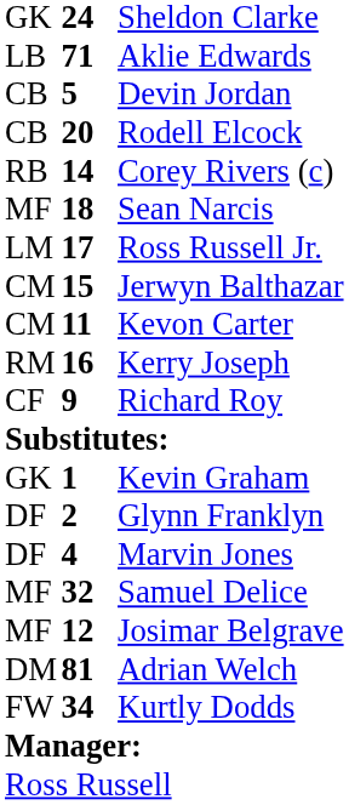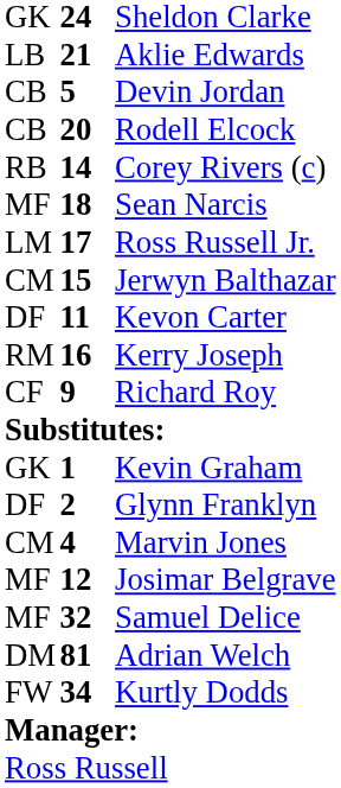 <table style="font-size: 90%" cellspacing="0" cellpadding="0">
 <tr>
 <th width=25></th>
 <th width=25></th>
 </tr>
 <tr>
 <td>GK</td>
 <td><strong>24</strong></td>
 <td> <a href='#'>Sheldon Clarke</a></td>
 </tr>
 <tr>
 <td>LB</td>
-<td><strong>71</strong></td>
+<td><strong>21</strong></td>
 <td> <a href='#'>Aklie Edwards</a></td>
 <td></td>
 <td></td>
 </tr>
 <tr>
 <td>CB</td>
 <td><strong>5</strong></td>
 <td> <a href='#'>Devin Jordan</a></td>
 </tr>
 <tr>
 <td>CB</td>
 <td><strong>20</strong></td>
 <td> <a href='#'>Rodell Elcock</a></td>
 <td></td>
 <td></td>
 </tr>
 <tr>
 <td>RB</td>
 <td><strong>14</strong></td>
 <td> <a href='#'>Corey Rivers</a> (<a href='#'>c</a>)</td>
 </tr>
 <tr>
 <td>MF</td>
 <td><strong>18</strong></td>
 <td> <a href='#'>Sean Narcis</a></td>
 <td></td>
 <td></td>
 </tr>
 <tr>
 <td>LM</td>
 <td><strong>17</strong></td>
 <td> <a href='#'>Ross Russell Jr.</a></td>
 <td></td>
 <td></td>
 </tr>
 <tr>
 <td>CM</td>
 <td><strong>15</strong></td>
 <td> <a href='#'>Jerwyn Balthazar</a></td>
 <td></td>
 <td></td>
 </tr>
 <tr>
-<td>CM</td>
+<td>DF</td>
 <td><strong>11</strong></td>
 <td> <a href='#'>Kevon Carter</a></td>
 </tr>
 <tr>
 <td>RM</td>
 <td><strong>16</strong></td>
 <td> <a href='#'>Kerry Joseph</a></td>
 </tr>
 <tr>
 <td>CF</td>
 <td><strong>9</strong></td>
 <td> <a href='#'>Richard Roy</a></td>
 <td></td>
 <td></td>
 </tr>
 <tr>
 <td colspan=3><strong>Substitutes:</strong></td>
 </tr>
 <tr>
 <td>GK</td>
 <td><strong>1</strong></td>
 <td> <a href='#'>Kevin Graham</a></td>
 </tr>
 <tr>
 <td>DF</td>
 <td><strong>2</strong></td>
 <td> <a href='#'>Glynn Franklyn</a></td>
 <td></td>
 <td></td>
 </tr>
 <tr>
-<td>DF</td>
+<td>CM</td>
 <td><strong>4</strong></td>
 <td> <a href='#'>Marvin Jones</a></td>
 <td></td>
 <td></td>
 </tr>
 <tr>
 <td>MF</td>
-<td><strong>32</strong></td>
-<td> <a href='#'>Samuel Delice</a></td>
+<td><strong>12</strong></td>
+<td> <a href='#'>Josimar Belgrave</a></td>
 <td></td>
 <td></td>
 </tr>
 <tr>
 <td>MF</td>
-<td><strong>12</strong></td>
-<td> <a href='#'>Josimar Belgrave</a></td>
+<td><strong>32</strong></td>
+<td> <a href='#'>Samuel Delice</a></td>
 <td></td>
 <td></td>
 </tr>
 <tr>
 <td>DM</td>
 <td><strong>81</strong></td>
 <td> <a href='#'>Adrian Welch</a></td>
 <td></td>
 <td></td>
 </tr>
 <tr>
 <td>FW</td>
 <td><strong>34</strong></td>
 <td> <a href='#'>Kurtly Dodds</a></td>
 <td></td>
 <td></td>
 </tr>
 <tr>
 <td colspan=3><strong>Manager:</strong></td>
 </tr>
 <tr>
 <td colspan=4> <a href='#'>Ross Russell</a></td>
 </tr>
 </table>
